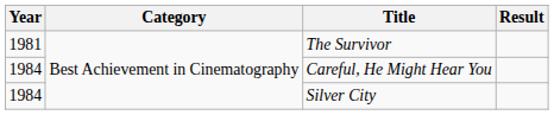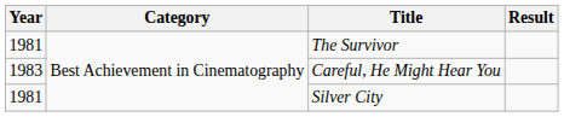 <table class="wikitable">
 <tr>
 <th>Year</th>
 <th>Category</th>
 <th>Title</th>
 <th>Result</th>
 </tr>
 <tr>
 <td>1981</td>
 <td rowspan=3>Best Achievement in Cinematography</td>
 <td><em>The Survivor</em></td>
 <td></td>
 </tr>
 <tr>
-<td>1984</td>
+<td>1983</td>
 <td><em>Careful, He Might Hear You</em></td>
 <td></td>
 </tr>
 <tr>
-<td>1984</td>
+<td>1981</td>
 <td><em>Silver City</em></td>
 <td></td>
 </tr>
 </table>
